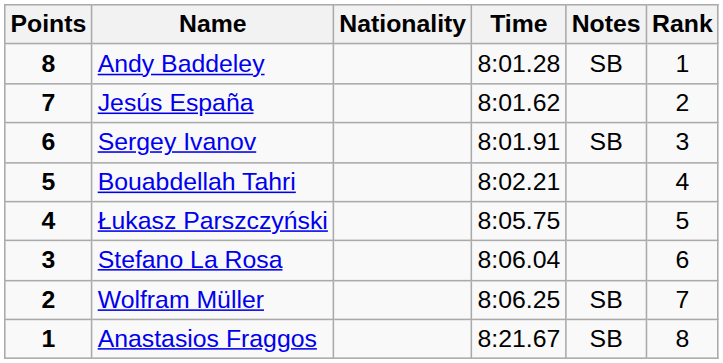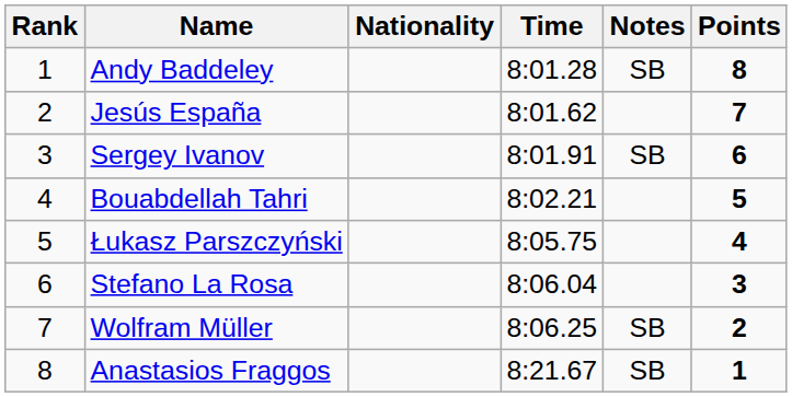 <table class="wikitable sortable" style="text-align:center">
 <tr>
-<th>Points</th>
+<th>Rank</th>
 <th>Name</th>
 <th>Nationality</th>
 <th>Time</th>
 <th>Notes</th>
-<th>Rank</th>
+<th>Points</th>
 </tr>
 <tr>
-<td><strong>8</strong></td>
+<td>1</td>
 <td align=left><a href='#'>Andy Baddeley</a></td>
 <td align=left></td>
 <td>8:01.28</td>
 <td>SB</td>
-<td>1</td>
+<td><strong>8</strong></td>
 </tr>
 <tr>
-<td><strong>7</strong></td>
+<td>2</td>
 <td align=left><a href='#'>Jesús España</a></td>
 <td align=left></td>
 <td>8:01.62</td>
 <td></td>
-<td>2</td>
+<td><strong>7</strong></td>
 </tr>
 <tr>
-<td><strong>6</strong></td>
+<td>3</td>
 <td align=left><a href='#'>Sergey Ivanov</a></td>
 <td align=left></td>
 <td>8:01.91</td>
 <td>SB</td>
-<td>3</td>
+<td><strong>6</strong></td>
 </tr>
 <tr>
-<td><strong>5</strong></td>
+<td>4</td>
 <td align=left><a href='#'>Bouabdellah Tahri</a></td>
 <td align=left></td>
 <td>8:02.21</td>
 <td></td>
-<td>4</td>
+<td><strong>5</strong></td>
 </tr>
 <tr>
-<td><strong>4</strong></td>
+<td>5</td>
 <td align=left><a href='#'>Łukasz Parszczyński</a></td>
 <td align=left></td>
 <td>8:05.75</td>
 <td></td>
-<td>5</td>
+<td><strong>4</strong></td>
 </tr>
 <tr>
-<td><strong>3</strong></td>
+<td>6</td>
 <td align=left><a href='#'>Stefano La Rosa</a></td>
 <td align=left></td>
 <td>8:06.04</td>
 <td></td>
-<td>6</td>
+<td><strong>3</strong></td>
 </tr>
 <tr>
-<td><strong>2</strong></td>
+<td>7</td>
 <td align=left><a href='#'>Wolfram Müller</a></td>
 <td align=left></td>
 <td>8:06.25</td>
 <td>SB</td>
-<td>7</td>
+<td><strong>2</strong></td>
 </tr>
 <tr>
-<td><strong>1</strong></td>
+<td>8</td>
 <td align=left><a href='#'>Anastasios Fraggos</a></td>
 <td align=left></td>
 <td>8:21.67</td>
 <td>SB</td>
-<td>8</td>
+<td><strong>1</strong></td>
 </tr>
 </table>
